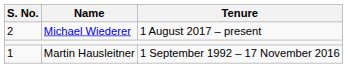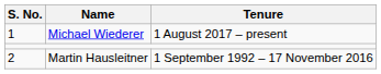 <table class="wikitable">
 <tr>
 <th>S. No.</th>
 <th>Name</th>
 <th>Tenure</th>
 </tr>
 <tr>
-<td>2</td>
+<td>1</td>
 <td> <a href='#'>Michael Wiederer</a></td>
 <td>1 August 2017 – present</td>
 </tr>
 <tr>
 <td colspan=4><em></em></td>
 </tr>
 <tr>
-<td>1</td>
+<td>2</td>
 <td> Martin Hausleitner</td>
 <td>1 September 1992 – 17 November 2016</td>
 </tr>
 </table>
